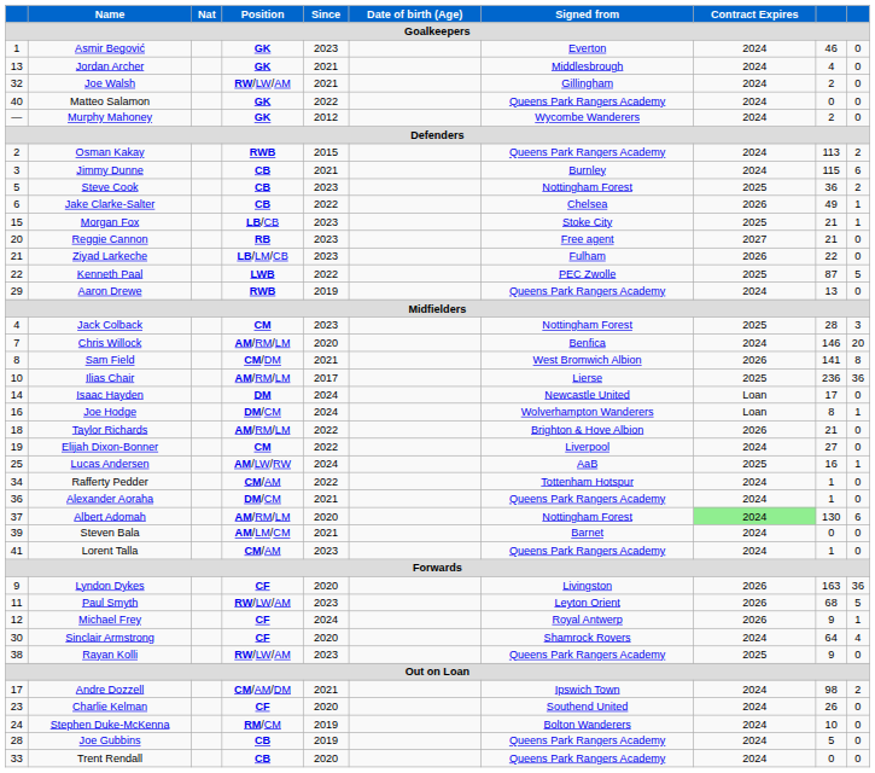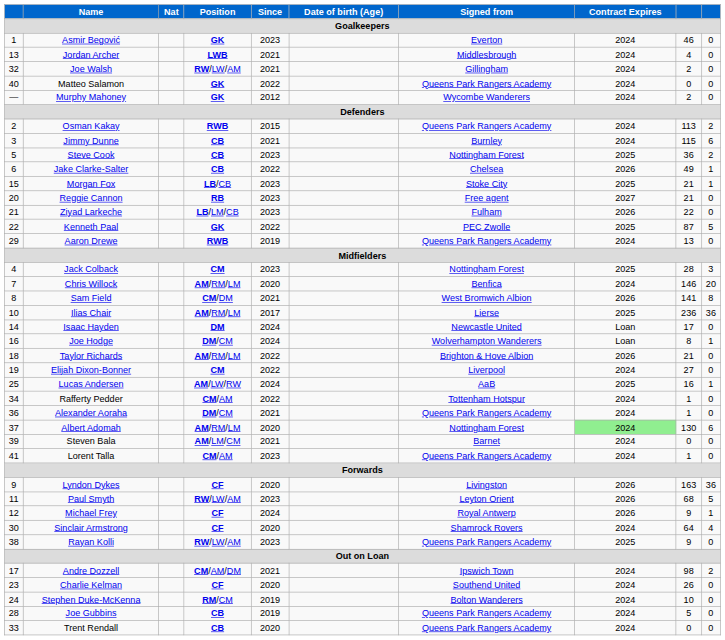 <table class="wikitable" style="text-align:center; font-size:90%; width:90%;">
 <tr>
 <th style="background:#0066CC; color:#FFFFFF; text-align:center;"></th>
 <th style="background:#0066CC; color:#FFFFFF; text-align:center;">Name</th>
 <th style="background:#0066CC; color:#FFFFFF; text-align:center;">Nat</th>
 <th style="background:#0066CC; color:#FFFFFF; text-align:center;">Position</th>
 <th style="background:#0066CC; color:#FFFFFF; text-align:center;">Since</th>
 <th style="background:#0066CC; color:#FFFFFF; text-align:center;">Date of birth (Age)</th>
 <th style="background:#0066CC; color:#FFFFFF; text-align:center;">Signed from</th>
 <th style="background:#0066CC; color:#FFFFFF; text-align:center;">Contract Expires</th>
 <th style="background:#0066CC; color:#FFFFFF; text-align:center;"></th>
 <th style="background:#0066CC; color:#FFFFFF; text-align:center;"></th>
 </tr>
 <tr>
 <th colspan="10" style="background:#dcdcdc; text-align:center;">Goalkeepers</th>
 </tr>
 <tr>
 <td>1</td>
 <td><a href='#'>Asmir Begović</a></td>
 <td></td>
 <td><strong><a href='#'>GK</a></strong></td>
 <td>2023</td>
 <td></td>
 <td> <a href='#'>Everton</a></td>
 <td>2024</td>
 <td>46</td>
 <td>0</td>
 </tr>
 <tr>
 <td>13</td>
 <td><a href='#'>Jordan Archer</a></td>
 <td></td>
-<td><strong><a href='#'>GK</a></strong></td>
+<td><strong><a href='#'>LWB</a></strong></td>
 <td>2021</td>
 <td></td>
 <td> <a href='#'>Middlesbrough</a></td>
 <td>2024</td>
 <td>4</td>
 <td>0</td>
 </tr>
 <tr>
 <td>32</td>
 <td><a href='#'>Joe Walsh</a></td>
 <td></td>
 <td><strong><a href='#'>RW</a></strong>/<a href='#'>LW</a>/<a href='#'>AM</a></td>
 <td>2021</td>
 <td></td>
 <td> <a href='#'>Gillingham</a></td>
 <td>2024</td>
 <td>2</td>
 <td>0</td>
 </tr>
 <tr>
 <td>40</td>
 <td>Matteo Salamon</td>
 <td></td>
 <td><strong><a href='#'>GK</a></strong></td>
 <td>2022</td>
 <td></td>
 <td> <a href='#'>Queens Park Rangers Academy</a></td>
 <td>2024</td>
 <td>0</td>
 <td>0</td>
 </tr>
 <tr>
 <td>—</td>
 <td><a href='#'>Murphy Mahoney</a></td>
 <td></td>
 <td><strong><a href='#'>GK</a></strong></td>
 <td>2012</td>
 <td></td>
 <td> <a href='#'>Wycombe Wanderers</a></td>
 <td>2024</td>
 <td>2</td>
 <td>0</td>
 </tr>
 <tr>
 <th colspan="10" style="background:#dcdcdc; text-align:center;">Defenders</th>
 </tr>
 <tr>
 <td>2</td>
 <td><a href='#'>Osman Kakay</a></td>
 <td></td>
 <td><strong><a href='#'>RWB</a></strong></td>
 <td>2015</td>
 <td></td>
 <td> <a href='#'>Queens Park Rangers Academy</a></td>
 <td>2024</td>
 <td>113</td>
 <td>2</td>
 </tr>
 <tr>
 <td>3</td>
 <td><a href='#'>Jimmy Dunne</a></td>
 <td></td>
 <td><strong><a href='#'>CB</a></strong></td>
 <td>2021</td>
 <td></td>
 <td> <a href='#'>Burnley</a></td>
 <td>2024</td>
 <td>115</td>
 <td>6</td>
 </tr>
 <tr>
 <td>5</td>
 <td><a href='#'>Steve Cook</a></td>
 <td></td>
 <td><strong><a href='#'>CB</a></strong></td>
 <td>2023</td>
 <td></td>
 <td> <a href='#'>Nottingham Forest</a></td>
 <td>2025</td>
 <td>36</td>
 <td>2</td>
 </tr>
 <tr>
 <td>6</td>
 <td><a href='#'>Jake Clarke-Salter</a></td>
 <td></td>
 <td><strong><a href='#'>CB</a></strong></td>
 <td>2022</td>
 <td></td>
 <td> <a href='#'>Chelsea</a></td>
 <td>2026</td>
 <td>49</td>
 <td>1</td>
 </tr>
 <tr>
 <td>15</td>
 <td><a href='#'>Morgan Fox</a></td>
 <td></td>
 <td><strong><a href='#'>LB</a></strong>/<a href='#'>CB</a></td>
 <td>2023</td>
 <td></td>
 <td> <a href='#'>Stoke City</a></td>
 <td>2025</td>
 <td>21</td>
 <td>1</td>
 </tr>
 <tr>
 <td>20</td>
 <td><a href='#'>Reggie Cannon</a></td>
 <td></td>
 <td><strong><a href='#'>RB</a></strong></td>
 <td>2023</td>
 <td></td>
 <td> <a href='#'>Free agent</a></td>
 <td>2027</td>
 <td>21</td>
 <td>0</td>
 </tr>
 <tr>
 <td>21</td>
 <td><a href='#'>Ziyad Larkeche</a></td>
 <td></td>
 <td><strong><a href='#'>LB</a></strong>/<a href='#'>LM</a>/<a href='#'>CB</a></td>
 <td>2023</td>
 <td></td>
 <td> <a href='#'>Fulham</a></td>
 <td>2026</td>
 <td>22</td>
 <td>0</td>
 </tr>
 <tr>
 <td>22</td>
 <td><a href='#'>Kenneth Paal</a></td>
 <td></td>
-<td><strong><a href='#'>LWB</a></strong></td>
+<td><strong><a href='#'>GK</a></strong></td>
 <td>2022</td>
 <td></td>
 <td> <a href='#'>PEC Zwolle</a></td>
 <td>2025</td>
 <td>87</td>
 <td>5</td>
 </tr>
 <tr>
 <td>29</td>
 <td><a href='#'>Aaron Drewe</a></td>
 <td></td>
 <td><strong><a href='#'>RWB</a></strong></td>
 <td>2019</td>
 <td></td>
 <td> <a href='#'>Queens Park Rangers Academy</a></td>
 <td>2024</td>
 <td>13</td>
 <td>0</td>
 </tr>
 <tr>
 <th colspan="10" style="background:#dcdcdc; text-align:center;">Midfielders</th>
 </tr>
 <tr>
 <td>4</td>
 <td><a href='#'>Jack Colback</a></td>
 <td></td>
 <td><strong><a href='#'>CM</a></strong></td>
 <td>2023</td>
 <td></td>
 <td> <a href='#'>Nottingham Forest</a></td>
 <td>2025</td>
 <td>28</td>
 <td>3</td>
 </tr>
 <tr>
 <td>7</td>
 <td><a href='#'>Chris Willock</a></td>
 <td></td>
 <td><strong><a href='#'>AM</a></strong>/<a href='#'>RM</a>/<a href='#'>LM</a></td>
 <td>2020</td>
 <td></td>
 <td> <a href='#'>Benfica</a></td>
 <td>2024</td>
 <td>146</td>
 <td>20</td>
 </tr>
 <tr>
 <td>8</td>
 <td><a href='#'>Sam Field</a></td>
 <td></td>
 <td><strong><a href='#'>CM</a></strong>/<a href='#'>DM</a></td>
 <td>2021</td>
 <td></td>
 <td> <a href='#'>West Bromwich Albion</a></td>
 <td>2026</td>
 <td>141</td>
 <td>8</td>
 </tr>
 <tr>
 <td>10</td>
 <td><a href='#'>Ilias Chair</a></td>
 <td></td>
 <td><strong><a href='#'>AM</a></strong>/<a href='#'>RM</a>/<a href='#'>LM</a></td>
 <td>2017</td>
 <td></td>
 <td> <a href='#'>Lierse</a></td>
 <td>2025</td>
 <td>236</td>
 <td>36</td>
 </tr>
 <tr>
 <td>14</td>
 <td><a href='#'>Isaac Hayden</a></td>
 <td></td>
 <td><strong><a href='#'>DM</a></strong></td>
 <td>2024</td>
 <td></td>
 <td> <a href='#'>Newcastle United</a></td>
 <td>Loan</td>
 <td>17</td>
 <td>0</td>
 </tr>
 <tr>
 <td>16</td>
 <td><a href='#'>Joe Hodge</a></td>
 <td></td>
 <td><strong><a href='#'>DM</a></strong>/<a href='#'>CM</a></td>
 <td>2024</td>
 <td></td>
 <td> <a href='#'>Wolverhampton Wanderers</a></td>
 <td>Loan</td>
 <td>8</td>
 <td>1</td>
 </tr>
 <tr>
 <td>18</td>
 <td><a href='#'>Taylor Richards</a></td>
 <td></td>
 <td><strong><a href='#'>AM</a></strong>/<a href='#'>RM</a>/<a href='#'>LM</a></td>
 <td>2022</td>
 <td></td>
 <td> <a href='#'>Brighton & Hove Albion</a></td>
 <td>2026</td>
 <td>21</td>
 <td>0</td>
 </tr>
 <tr>
 <td>19</td>
 <td><a href='#'>Elijah Dixon-Bonner</a></td>
 <td></td>
 <td><strong><a href='#'>CM</a></strong></td>
 <td>2022</td>
 <td></td>
 <td> <a href='#'>Liverpool</a></td>
 <td>2024</td>
 <td>27</td>
 <td>0</td>
 </tr>
 <tr>
 <td>25</td>
 <td><a href='#'>Lucas Andersen</a></td>
 <td></td>
 <td><strong><a href='#'>AM</a></strong>/<a href='#'>LW</a>/<a href='#'>RW</a></td>
 <td>2024</td>
 <td></td>
 <td> <a href='#'>AaB</a></td>
 <td>2025</td>
 <td>16</td>
 <td>1</td>
 </tr>
 <tr>
 <td>34</td>
 <td>Rafferty Pedder</td>
 <td></td>
 <td><strong><a href='#'>CM</a></strong>/<a href='#'>AM</a></td>
 <td>2022</td>
 <td></td>
 <td> <a href='#'>Tottenham Hotspur</a></td>
 <td>2024</td>
 <td>1</td>
 <td>0</td>
 </tr>
 <tr>
 <td>36</td>
 <td><a href='#'>Alexander Aoraha</a></td>
 <td></td>
 <td><strong><a href='#'>DM</a></strong>/<a href='#'>CM</a></td>
 <td>2021</td>
 <td></td>
 <td> <a href='#'>Queens Park Rangers Academy</a></td>
 <td>2024</td>
 <td>1</td>
 <td>0</td>
 </tr>
 <tr>
 <td>37</td>
 <td><a href='#'>Albert Adomah</a></td>
 <td></td>
 <td><strong><a href='#'>AM</a></strong>/<a href='#'>RM</a>/<a href='#'>LM</a></td>
 <td>2020</td>
 <td></td>
 <td> <a href='#'>Nottingham Forest</a></td>
 <td style="background: lightgreen;">2024</td>
 <td>130</td>
 <td>6</td>
 </tr>
 <tr>
 <td>39</td>
 <td>Steven Bala</td>
 <td></td>
 <td><strong><a href='#'>AM</a></strong>/<a href='#'>LM</a>/<a href='#'>CM</a></td>
 <td>2021</td>
 <td></td>
 <td> <a href='#'>Barnet</a></td>
 <td>2024</td>
 <td>0</td>
 <td>0</td>
 </tr>
 <tr>
 <td>41</td>
 <td>Lorent Talla</td>
 <td></td>
 <td><strong><a href='#'>CM</a></strong>/<a href='#'>AM</a></td>
 <td>2023</td>
 <td></td>
 <td> <a href='#'>Queens Park Rangers Academy</a></td>
 <td>2024</td>
 <td>1</td>
 <td>0</td>
 </tr>
 <tr>
 <th colspan="10" style="background:#dcdcdc; text-align:center;">Forwards</th>
 </tr>
 <tr>
 <td>9</td>
 <td><a href='#'>Lyndon Dykes</a></td>
 <td></td>
 <td><strong><a href='#'>CF</a></strong></td>
 <td>2020</td>
 <td></td>
 <td> <a href='#'>Livingston</a></td>
 <td>2026</td>
 <td>163</td>
 <td>36</td>
 </tr>
 <tr>
 <td>11</td>
 <td><a href='#'>Paul Smyth</a></td>
 <td></td>
 <td><strong><a href='#'>RW</a></strong>/<a href='#'>LW</a>/<a href='#'>AM</a></td>
 <td>2023</td>
 <td></td>
 <td> <a href='#'>Leyton Orient</a></td>
 <td>2026</td>
 <td>68</td>
 <td>5</td>
 </tr>
 <tr>
 <td>12</td>
 <td><a href='#'>Michael Frey</a></td>
 <td></td>
 <td><strong><a href='#'>CF</a></strong></td>
 <td>2024</td>
 <td></td>
 <td> <a href='#'>Royal Antwerp</a></td>
 <td>2026</td>
 <td>9</td>
 <td>1</td>
 </tr>
 <tr>
 <td>30</td>
 <td><a href='#'>Sinclair Armstrong</a></td>
 <td></td>
 <td><strong><a href='#'>CF</a></strong></td>
 <td>2020</td>
 <td></td>
 <td> <a href='#'>Shamrock Rovers</a></td>
 <td>2024</td>
 <td>64</td>
 <td>4</td>
 </tr>
 <tr>
 <td>38</td>
 <td><a href='#'>Rayan Kolli</a></td>
 <td></td>
 <td><strong><a href='#'>RW</a></strong>/<a href='#'>LW</a>/<a href='#'>AM</a></td>
 <td>2023</td>
 <td></td>
 <td> <a href='#'>Queens Park Rangers Academy</a></td>
 <td>2025</td>
 <td>9</td>
 <td>0</td>
 </tr>
 <tr>
 <th colspan="10" style="background:#dcdcdc; text-align:center;">Out on Loan</th>
 </tr>
 <tr>
 <td>17</td>
 <td><a href='#'>Andre Dozzell</a></td>
 <td></td>
 <td><strong><a href='#'>CM</a></strong>/<a href='#'>AM</a>/<a href='#'>DM</a></td>
 <td>2021</td>
 <td></td>
 <td> <a href='#'>Ipswich Town</a></td>
 <td>2024</td>
 <td>98</td>
 <td>2</td>
 </tr>
 <tr>
 <td>23</td>
 <td><a href='#'>Charlie Kelman</a></td>
 <td></td>
 <td><strong><a href='#'>CF</a></strong></td>
 <td>2020</td>
 <td></td>
 <td> <a href='#'>Southend United</a></td>
 <td>2024</td>
 <td>26</td>
 <td>0</td>
 </tr>
 <tr>
 <td>24</td>
 <td><a href='#'>Stephen Duke-McKenna</a></td>
 <td></td>
 <td><strong><a href='#'>RM</a></strong>/<a href='#'>CM</a></td>
 <td>2019</td>
 <td></td>
 <td> <a href='#'>Bolton Wanderers</a></td>
 <td>2024</td>
 <td>10</td>
 <td>0</td>
 </tr>
 <tr>
 <td>28</td>
 <td><a href='#'>Joe Gubbins</a></td>
 <td></td>
 <td><strong><a href='#'>CB</a></strong></td>
 <td>2019</td>
 <td></td>
 <td> <a href='#'>Queens Park Rangers Academy</a></td>
 <td>2024</td>
 <td>5</td>
 <td>0</td>
 </tr>
 <tr>
 <td>33</td>
 <td>Trent Rendall</td>
 <td></td>
 <td><strong><a href='#'>CB</a></strong></td>
 <td>2020</td>
 <td></td>
 <td> <a href='#'>Queens Park Rangers Academy</a></td>
 <td>2024</td>
 <td>0</td>
 <td>0</td>
 </tr>
 </table>
